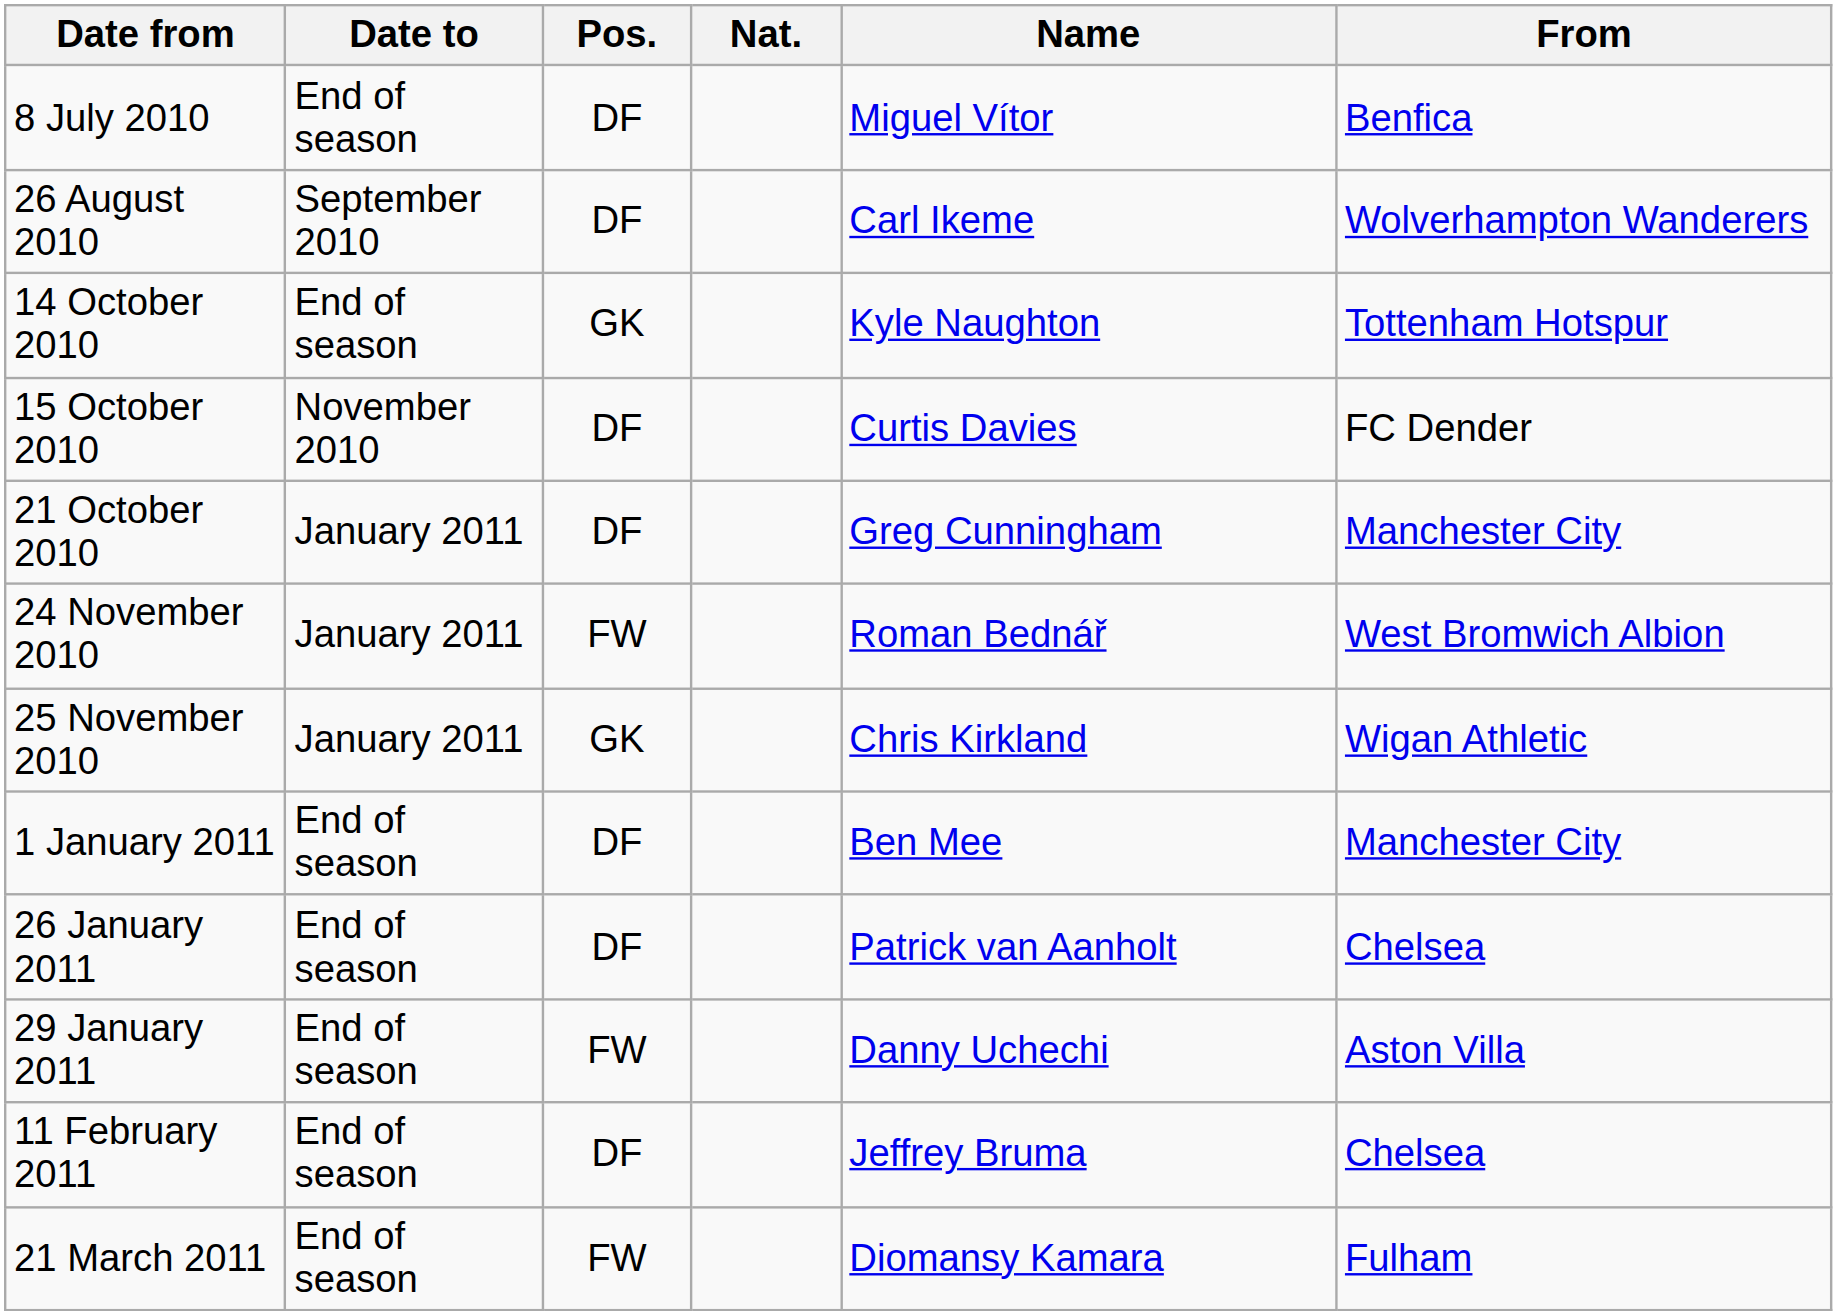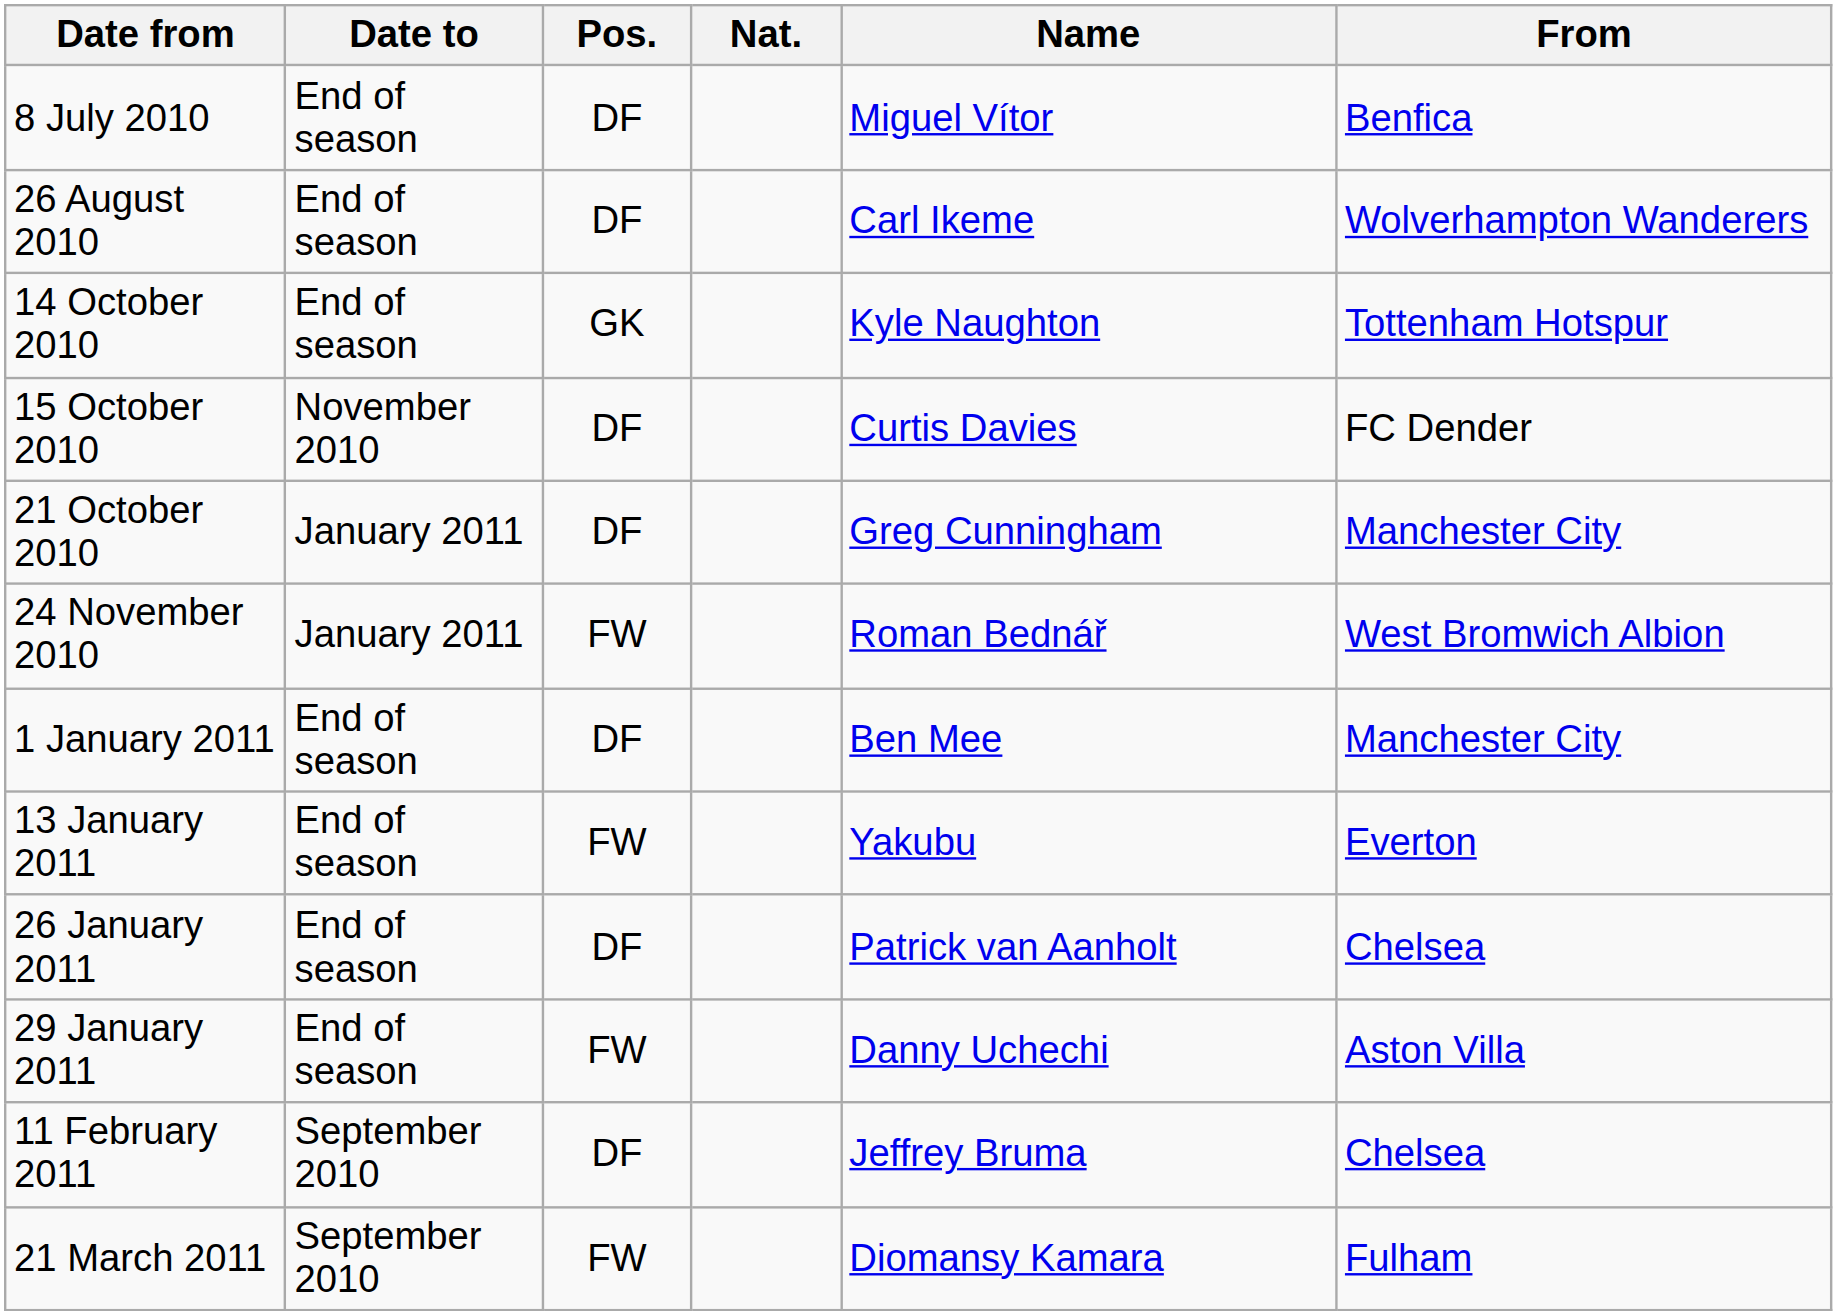 <table class="wikitable">
 <tr>
 <th width=110>Date from</th>
 <th width=100>Date to</th>
 <th width=55>Pos.</th>
 <th width=55>Nat.</th>
 <th width=200>Name</th>
 <th width=200>From</th>
 </tr>
 <tr>
 <td>8 July 2010</td>
 <td>End of season</td>
 <td align=center>DF</td>
 <td align=center></td>
 <td><a href='#'>Miguel Vítor</a></td>
 <td> <a href='#'>Benfica</a></td>
 </tr>
 <tr>
 <td>26 August 2010</td>
-<td>September 2010</td>
+<td>End of season</td>
 <td align=center>DF</td>
 <td align=center></td>
 <td><a href='#'>Carl Ikeme</a></td>
 <td> <a href='#'>Wolverhampton Wanderers</a></td>
 </tr>
 <tr>
 <td>14 October 2010</td>
 <td>End of season</td>
 <td align=center>GK</td>
 <td align=center></td>
 <td><a href='#'>Kyle Naughton</a></td>
 <td> <a href='#'>Tottenham Hotspur</a></td>
 </tr>
 <tr>
 <td>15 October 2010</td>
 <td>November 2010</td>
 <td align=center>DF</td>
 <td align=center></td>
 <td><a href='#'>Curtis Davies</a></td>
 <td> FC Dender</td>
 </tr>
 <tr>
 <td>21 October 2010</td>
 <td>January 2011</td>
 <td align=center>DF</td>
 <td align=center></td>
 <td><a href='#'>Greg Cunningham</a></td>
 <td> <a href='#'>Manchester City</a></td>
 </tr>
 <tr>
 <td>24 November 2010</td>
 <td>January 2011</td>
 <td align=center>FW</td>
 <td align=center></td>
 <td><a href='#'>Roman Bednář</a></td>
 <td> <a href='#'>West Bromwich Albion</a></td>
 </tr>
 <tr>
-<td>25 November 2010</td>
-<td>January 2011</td>
-<td align=center>GK</td>
-<td align=center></td>
-<td><a href='#'>Chris Kirkland</a></td>
-<td> <a href='#'>Wigan Athletic</a></td>
-</tr>
-<tr>
 <td>1 January 2011</td>
 <td>End of season</td>
 <td align=center>DF</td>
 <td align=center></td>
 <td><a href='#'>Ben Mee</a></td>
 <td> <a href='#'>Manchester City</a></td>
+</tr>
+<tr>
+<td>13 January 2011</td>
+<td>End of season</td>
+<td align=center>FW</td>
+<td align=center></td>
+<td><a href='#'>Yakubu</a></td>
+<td> <a href='#'>Everton</a></td>
 </tr>
 <tr>
 <td>26 January 2011</td>
 <td>End of season</td>
 <td align=center>DF</td>
 <td align=center></td>
 <td><a href='#'>Patrick van Aanholt</a></td>
 <td> <a href='#'>Chelsea</a></td>
 </tr>
 <tr>
 <td>29 January 2011</td>
 <td>End of season</td>
 <td align=center>FW</td>
 <td align=center></td>
 <td><a href='#'>Danny Uchechi</a></td>
 <td> <a href='#'>Aston Villa</a></td>
 </tr>
 <tr>
 <td>11 February 2011</td>
-<td>End of season</td>
+<td>September 2010</td>
 <td align=center>DF</td>
 <td align=center></td>
 <td><a href='#'>Jeffrey Bruma</a></td>
 <td> <a href='#'>Chelsea</a></td>
 </tr>
 <tr>
 <td>21 March 2011</td>
-<td>End of season</td>
+<td>September 2010</td>
 <td align=center>FW</td>
 <td align=center></td>
 <td><a href='#'>Diomansy Kamara</a></td>
 <td> <a href='#'>Fulham</a></td>
 </tr>
 </table>
